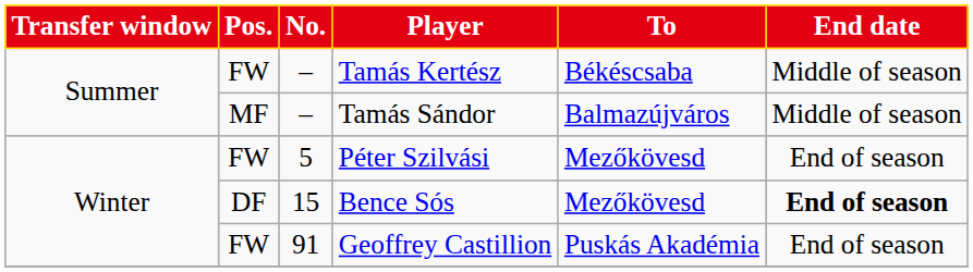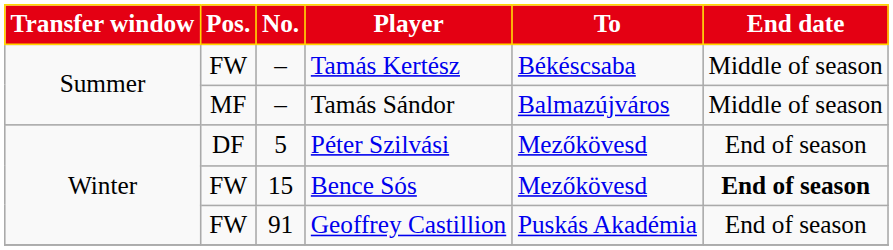 <table class="wikitable plainrowheaders sortable">
 <tr>
 <th style="background-color:#E40013;color:white;border:1px solid gold">Transfer window</th>
 <th style="background-color:#E40013;color:white;border:1px solid gold">Pos.</th>
 <th style="background-color:#E40013;color:white;border:1px solid gold">No.</th>
 <th style="background-color:#E40013;color:white;border:1px solid gold">Player</th>
 <th style="background-color:#E40013;color:white;border:1px solid gold">To</th>
 <th style="background-color:#E40013;color:white;border:1px solid gold">End date</th>
 </tr>
 <tr>
 <td rowspan="2" style="text-align:center;">Summer</td>
 <td style=text-align:center;>FW</td>
 <td style=text-align:center;>–</td>
 <td style=text-align:left;> <a href='#'>Tamás Kertész</a></td>
 <td style=text-align:left;><a href='#'>Békéscsaba</a></td>
 <td style=text-align:center;>Middle of season</td>
 </tr>
 <tr>
 <td style=text-align:center;>MF</td>
 <td style=text-align:center;>–</td>
 <td style=text-align:left;> Tamás Sándor</td>
 <td style=text-align:left;><a href='#'>Balmazújváros</a></td>
 <td style=text-align:center;>Middle of season</td>
 </tr>
 <tr>
 <td rowspan="3" style="text-align:center;">Winter</td>
-<td style=text-align:center;>FW</td>
+<td style=text-align:center;>DF</td>
 <td style=text-align:center;>5</td>
 <td style=text-align:left;> <a href='#'>Péter Szilvási</a></td>
 <td style=text-align:left;><a href='#'>Mezőkövesd</a></td>
 <td style=text-align:center;>End of season</td>
 </tr>
 <tr>
-<td style=text-align:center;>DF</td>
+<td style=text-align:center;>FW</td>
 <td style=text-align:center;>15</td>
 <td style=text-align:left;> <a href='#'>Bence Sós</a></td>
 <td style=text-align:left;><a href='#'>Mezőkövesd</a></td>
 <td style=text-align:center;><strong>End of season</strong></td>
 </tr>
 <tr>
 <td style=text-align:center;>FW</td>
 <td style=text-align:center;>91</td>
 <td style=text-align:left;> <a href='#'>Geoffrey Castillion</a></td>
 <td style=text-align:left;><a href='#'>Puskás Akadémia</a></td>
 <td style=text-align:center;>End of season</td>
 </tr>
 <tr>
 </tr>
 </table>
